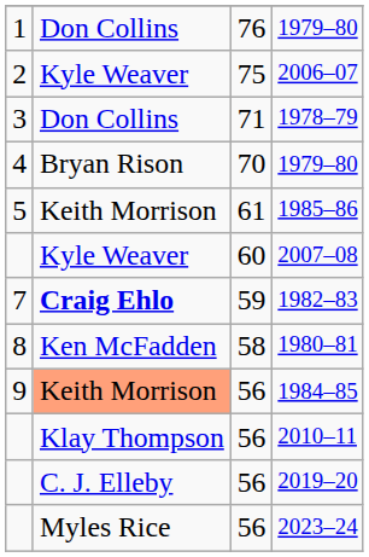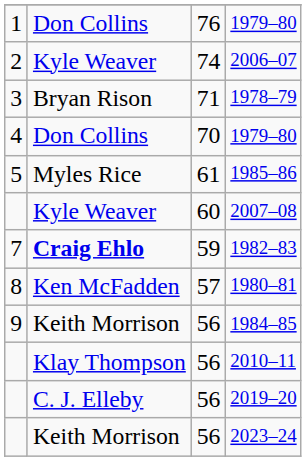 <table class="wikitable">
 <tr>
 </tr>
 <tr>
 <td>1</td>
 <td><a href='#'>Don Collins</a></td>
 <td>76</td>
 <td style="font-size:80%;"><a href='#'>1979–80</a></td>
 </tr>
 <tr>
 <td>2</td>
 <td><a href='#'>Kyle Weaver</a></td>
-<td>75</td>
+<td>74</td>
 <td style="font-size:80%;"><a href='#'>2006–07</a></td>
 </tr>
 <tr>
 <td>3</td>
-<td><a href='#'>Don Collins</a></td>
+<td>Bryan Rison</td>
 <td>71</td>
 <td style="font-size:80%;"><a href='#'>1978–79</a></td>
 </tr>
 <tr>
 <td>4</td>
-<td>Bryan Rison</td>
+<td><a href='#'>Don Collins</a></td>
 <td>70</td>
 <td style="font-size:80%;"><a href='#'>1979–80</a></td>
 </tr>
 <tr>
 <td>5</td>
-<td>Keith Morrison</td>
+<td>Myles Rice</td>
 <td>61</td>
 <td style="font-size:80%;"><a href='#'>1985–86</a></td>
 </tr>
 <tr>
 <td></td>
 <td><a href='#'>Kyle Weaver</a></td>
 <td>60</td>
 <td style="font-size:80%;"><a href='#'>2007–08</a></td>
 </tr>
 <tr>
 <td>7</td>
 <td><strong><a href='#'>Craig Ehlo</a></strong></td>
 <td>59</td>
 <td style="font-size:80%;"><a href='#'>1982–83</a></td>
 </tr>
 <tr>
 <td>8</td>
 <td><a href='#'>Ken McFadden</a></td>
-<td>58</td>
+<td>57</td>
 <td style="font-size:80%;"><a href='#'>1980–81</a></td>
 </tr>
 <tr>
 <td>9</td>
-<td style="background: lightsalmon;">Keith Morrison</td>
+<td>Keith Morrison</td>
 <td>56</td>
 <td style="font-size:80%;"><a href='#'>1984–85</a></td>
 </tr>
 <tr>
 <td></td>
 <td><a href='#'>Klay Thompson</a></td>
 <td>56</td>
 <td style="font-size:80%;"><a href='#'>2010–11</a></td>
 </tr>
 <tr>
 <td></td>
 <td><a href='#'>C. J. Elleby</a></td>
 <td>56</td>
 <td style="font-size:80%;"><a href='#'>2019–20</a></td>
 </tr>
 <tr>
 <td></td>
-<td>Myles Rice</td>
+<td>Keith Morrison</td>
 <td>56</td>
 <td style="font-size:80%;"><a href='#'>2023–24</a></td>
 </tr>
 </table>
